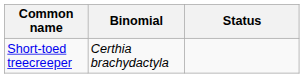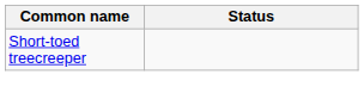 <table width=60% class="wikitable">
 <tr>
 <th width=15%>Common name</th>
-<th width=15%>Binomial</th>
 <th width=30%>Status</th>
 </tr>
 <tr>
 <td><a href='#'>Short-toed treecreeper</a></td>
-<td><em>Certhia brachydactyla</em></td>
 <td></td>
 </tr>
 </table>
